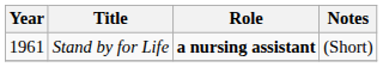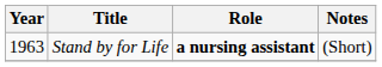 <table class="wikitable sortable">
 <tr>
 <th>Year</th>
 <th>Title</th>
 <th>Role</th>
 <th class="unsortable">Notes</th>
 </tr>
 <tr>
-<td>1961</td>
+<td>1963</td>
 <td><em>Stand by for Life</em></td>
 <td><strong>a nursing assistant</strong></td>
 <td>(Short)</td>
 </tr>
 <tr>
 </tr>
 </table>
